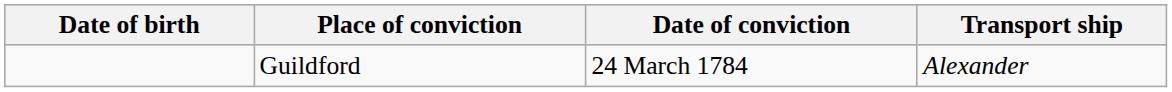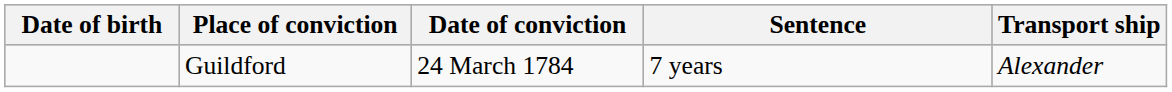 <table class="wikitable sortable plainrowheaders" style="width=1024px;">
 <tr>
 <th style="width: 15%;">Date of birth</th>
 <th style="width: 20%;">Place of conviction</th>
 <th style="width: 20%;">Date of conviction</th>
+<th style="width: 30%;">Sentence</th>
 <th style="width: 15%;">Transport ship</th>
 </tr>
 <tr>
 <td></td>
 <td>Guildford</td>
 <td>24 March 1784</td>
+<td>7 years</td>
 <td><em>Alexander</em></td>
 </tr>
 </table>
